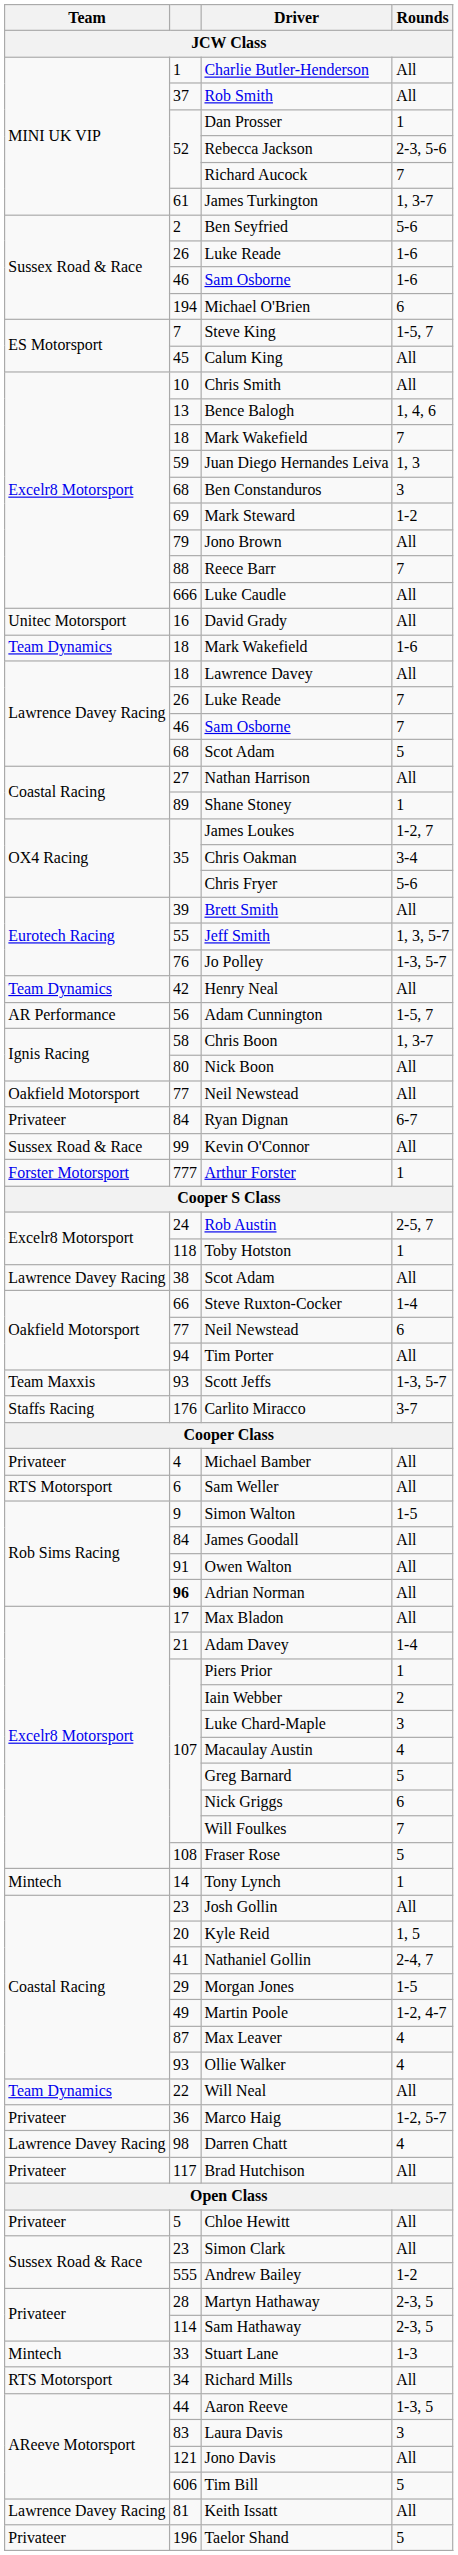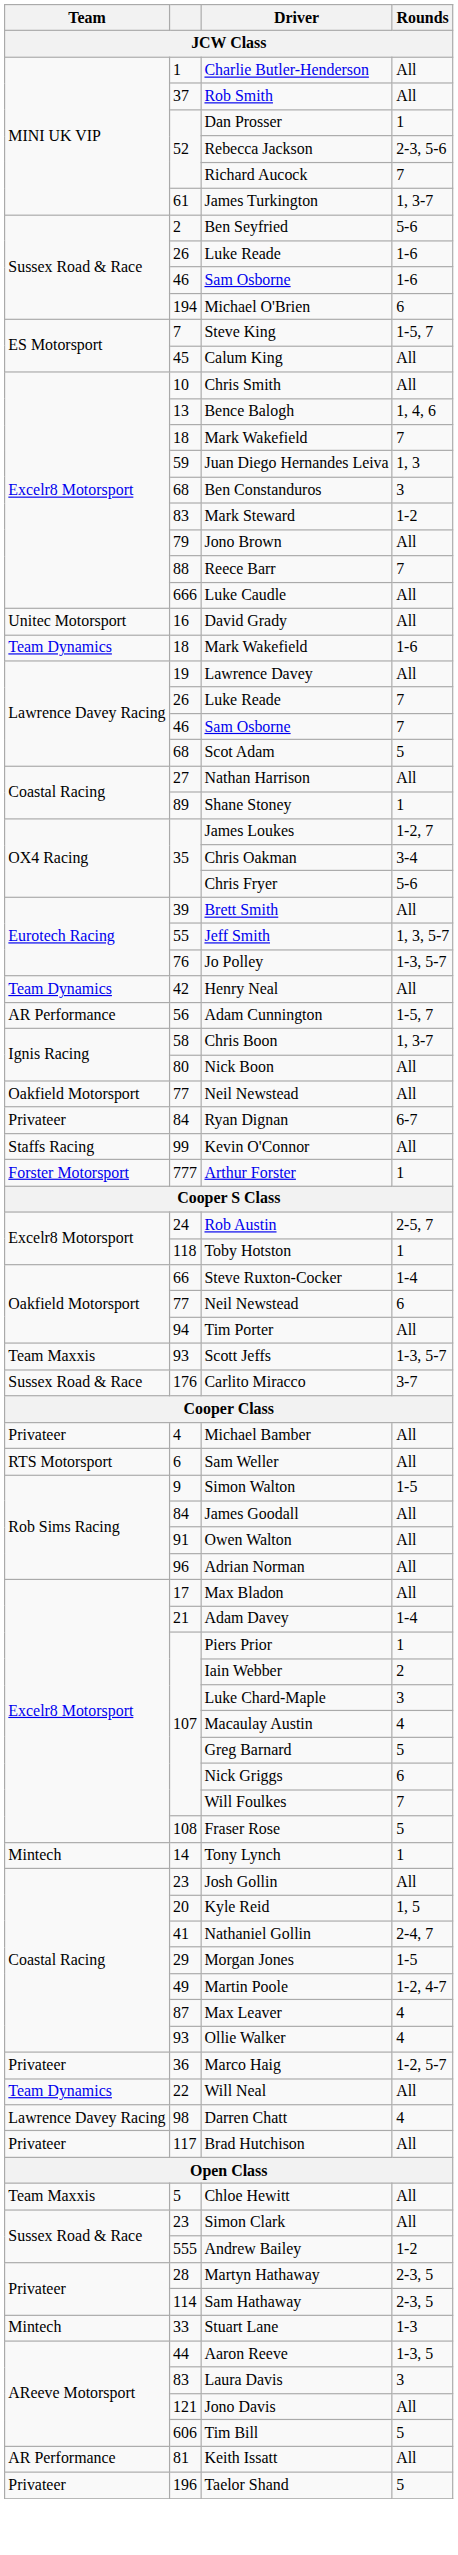 <table class="wikitable" style="font-size: 85%;">
 <tr>
 <th>Team</th>
 <th></th>
 <th>Driver</th>
 <th>Rounds</th>
 </tr>
 <tr>
 <th colspan=4>JCW Class</th>
 </tr>
 <tr>
 <td rowspan=6>MINI UK VIP</td>
 <td>1</td>
 <td> <a href='#'>Charlie Butler-Henderson</a></td>
 <td>All</td>
 </tr>
 <tr>
 <td>37</td>
 <td> <a href='#'>Rob Smith</a></td>
 <td>All</td>
 </tr>
 <tr>
 <td rowspan=3>52</td>
 <td> Dan Prosser</td>
 <td>1</td>
 </tr>
 <tr>
 <td> Rebecca Jackson</td>
 <td>2-3, 5-6</td>
 </tr>
 <tr>
 <td> Richard Aucock</td>
 <td>7</td>
 </tr>
 <tr>
 <td>61</td>
 <td> James Turkington</td>
 <td>1, 3-7</td>
 </tr>
 <tr>
 <td rowspan=4>Sussex Road & Race</td>
 <td>2</td>
 <td> Ben Seyfried</td>
 <td>5-6</td>
 </tr>
 <tr>
 <td>26</td>
 <td> Luke Reade</td>
 <td>1-6</td>
 </tr>
 <tr>
 <td>46</td>
 <td> <a href='#'>Sam Osborne</a></td>
 <td>1-6</td>
 </tr>
 <tr>
 <td>194</td>
 <td> Michael O'Brien</td>
 <td>6</td>
 </tr>
 <tr>
 <td rowspan=2>ES Motorsport</td>
 <td>7</td>
 <td> Steve King</td>
 <td>1-5, 7</td>
 </tr>
 <tr>
 <td>45</td>
 <td> Calum King</td>
 <td>All</td>
 </tr>
 <tr>
 <td rowspan=9><a href='#'>Excelr8 Motorsport</a></td>
 <td>10</td>
 <td> Chris Smith</td>
 <td>All</td>
 </tr>
 <tr>
 <td>13</td>
 <td> Bence Balogh</td>
 <td>1, 4, 6</td>
 </tr>
 <tr>
 <td>18</td>
 <td> Mark Wakefield</td>
 <td>7</td>
 </tr>
 <tr>
 <td>59</td>
 <td> Juan Diego Hernandes Leiva</td>
 <td>1, 3</td>
 </tr>
 <tr>
 <td>68</td>
 <td> Ben Constanduros</td>
 <td>3</td>
 </tr>
 <tr>
-<td>69</td>
+<td>83</td>
 <td> Mark Steward</td>
 <td>1-2</td>
 </tr>
 <tr>
 <td>79</td>
 <td> Jono Brown</td>
 <td>All</td>
 </tr>
 <tr>
 <td>88</td>
 <td> Reece Barr</td>
 <td>7</td>
 </tr>
 <tr>
 <td>666</td>
 <td> Luke Caudle</td>
 <td>All</td>
 </tr>
 <tr>
 <td rowspan=1>Unitec Motorsport</td>
 <td>16</td>
 <td> David Grady</td>
 <td>All</td>
 </tr>
 <tr>
 <td rowspan=1><a href='#'>Team Dynamics</a></td>
 <td>18</td>
 <td> Mark Wakefield</td>
 <td>1-6</td>
 </tr>
 <tr>
 <td rowspan=4>Lawrence Davey Racing</td>
-<td>18</td>
+<td>19</td>
 <td> Lawrence Davey</td>
 <td>All</td>
 </tr>
 <tr>
 <td>26</td>
 <td> Luke Reade</td>
 <td>7</td>
 </tr>
 <tr>
 <td>46</td>
 <td> <a href='#'>Sam Osborne</a></td>
 <td>7</td>
 </tr>
 <tr>
 <td>68</td>
 <td> Scot Adam</td>
 <td>5</td>
 </tr>
 <tr>
 <td rowspan=2>Coastal Racing</td>
 <td>27</td>
 <td> Nathan Harrison</td>
 <td>All</td>
 </tr>
 <tr>
 <td>89</td>
 <td> Shane Stoney</td>
 <td>1</td>
 </tr>
 <tr>
 <td rowspan=3>OX4 Racing</td>
 <td rowspan=3>35</td>
 <td> James Loukes</td>
 <td>1-2, 7</td>
 </tr>
 <tr>
 <td> Chris Oakman</td>
 <td>3-4</td>
 </tr>
 <tr>
 <td> Chris Fryer</td>
 <td>5-6</td>
 </tr>
 <tr>
 <td rowspan=3><a href='#'>Eurotech Racing</a></td>
 <td>39</td>
 <td> <a href='#'>Brett Smith</a></td>
 <td>All</td>
 </tr>
 <tr>
 <td>55</td>
 <td> <a href='#'>Jeff Smith</a></td>
 <td>1, 3, 5-7</td>
 </tr>
 <tr>
 <td>76</td>
 <td> Jo Polley</td>
 <td>1-3, 5-7</td>
 </tr>
 <tr>
 <td rowspan=1><a href='#'>Team Dynamics</a></td>
 <td>42</td>
 <td> Henry Neal</td>
 <td>All</td>
 </tr>
 <tr>
 <td rowspan=1>AR Performance</td>
 <td>56</td>
 <td> Adam Cunnington</td>
 <td>1-5, 7</td>
 </tr>
 <tr>
 <td rowspan=2>Ignis Racing</td>
 <td>58</td>
 <td> Chris Boon</td>
 <td>1, 3-7</td>
 </tr>
 <tr>
 <td>80</td>
 <td> Nick Boon</td>
 <td>All</td>
 </tr>
 <tr>
 <td rowspan=1>Oakfield Motorsport</td>
 <td>77</td>
 <td> Neil Newstead</td>
 <td>All</td>
 </tr>
 <tr>
 <td rowspan=1>Privateer</td>
 <td>84</td>
 <td> Ryan Dignan</td>
 <td>6-7</td>
 </tr>
 <tr>
-<td rowspan=1>Sussex Road & Race</td>
+<td rowspan=1>Staffs Racing</td>
 <td>99</td>
 <td> Kevin O'Connor</td>
 <td>All</td>
 </tr>
 <tr>
 <td rowspan=1><a href='#'>Forster Motorsport</a></td>
 <td>777</td>
 <td> <a href='#'>Arthur Forster</a></td>
 <td>1</td>
 </tr>
 <tr>
 <th colspan=4>Cooper S Class</th>
 </tr>
 <tr>
 <td rowspan=2>Excelr8 Motorsport</td>
 <td>24</td>
 <td> <a href='#'>Rob Austin</a></td>
 <td>2-5, 7</td>
 </tr>
 <tr>
 <td>118</td>
 <td> Toby Hotston</td>
 <td>1</td>
 </tr>
 <tr>
-<td rowspan=1>Lawrence Davey Racing</td>
-<td>38</td>
-<td> Scot Adam</td>
-<td>All</td>
-</tr>
-<tr>
 <td rowspan=3>Oakfield Motorsport</td>
 <td>66</td>
 <td> Steve Ruxton-Cocker</td>
 <td>1-4</td>
 </tr>
 <tr>
 <td>77</td>
 <td> Neil Newstead</td>
 <td>6</td>
 </tr>
 <tr>
 <td>94</td>
 <td> Tim Porter</td>
 <td>All</td>
 </tr>
 <tr>
 <td rowspan=1>Team Maxxis</td>
 <td>93</td>
 <td> Scott Jeffs</td>
 <td>1-3, 5-7</td>
 </tr>
 <tr>
-<td rowspan=1>Staffs Racing</td>
+<td rowspan=1>Sussex Road & Race</td>
 <td>176</td>
 <td> Carlito Miracco</td>
 <td>3-7</td>
 </tr>
 <tr>
 <th colspan=4>Cooper Class</th>
 </tr>
 <tr>
 <td rowspan=1>Privateer</td>
 <td>4</td>
 <td> Michael Bamber</td>
 <td>All</td>
 </tr>
 <tr>
 <td rowspan=1>RTS Motorsport</td>
 <td>6</td>
 <td> Sam Weller</td>
 <td>All</td>
 </tr>
 <tr>
 <td rowspan=4>Rob Sims Racing</td>
 <td>9</td>
 <td> Simon Walton</td>
 <td>1-5</td>
 </tr>
 <tr>
 <td>84</td>
 <td> James Goodall</td>
 <td>All</td>
 </tr>
 <tr>
 <td>91</td>
 <td> Owen Walton</td>
 <td>All</td>
 </tr>
 <tr>
-<td><strong>96</strong></td>
+<td>96</td>
 <td> Adrian Norman</td>
 <td>All</td>
 </tr>
 <tr>
 <td rowspan=10><a href='#'>Excelr8 Motorsport</a></td>
 <td>17</td>
 <td> Max Bladon</td>
 <td>All</td>
 </tr>
 <tr>
 <td>21</td>
 <td> Adam Davey</td>
 <td>1-4</td>
 </tr>
 <tr>
 <td rowspan=7>107</td>
 <td> Piers Prior</td>
 <td>1</td>
 </tr>
 <tr>
 <td> Iain Webber</td>
 <td>2</td>
 </tr>
 <tr>
 <td> Luke Chard-Maple</td>
 <td>3</td>
 </tr>
 <tr>
 <td> Macaulay Austin</td>
 <td>4</td>
 </tr>
 <tr>
 <td> Greg Barnard</td>
 <td>5</td>
 </tr>
 <tr>
 <td> Nick Griggs</td>
 <td>6</td>
 </tr>
 <tr>
 <td> Will Foulkes</td>
 <td>7</td>
 </tr>
 <tr>
 <td>108</td>
 <td> Fraser Rose</td>
 <td>5</td>
 </tr>
 <tr>
 <td rowspan=1>Mintech</td>
 <td>14</td>
 <td> Tony Lynch</td>
 <td>1</td>
 </tr>
 <tr>
 <td rowspan=7>Coastal Racing</td>
 <td>23</td>
 <td> Josh Gollin</td>
 <td>All</td>
 </tr>
 <tr>
 <td>20</td>
 <td> Kyle Reid</td>
 <td>1, 5</td>
 </tr>
 <tr>
 <td>41</td>
 <td> Nathaniel Gollin</td>
 <td>2-4, 7</td>
 </tr>
 <tr>
 <td>29</td>
 <td> Morgan Jones</td>
 <td>1-5</td>
 </tr>
 <tr>
 <td>49</td>
 <td> Martin Poole</td>
 <td>1-2, 4-7</td>
 </tr>
 <tr>
 <td>87</td>
 <td> Max Leaver</td>
 <td>4</td>
 </tr>
 <tr>
 <td>93</td>
 <td> Ollie Walker</td>
 <td>4</td>
 </tr>
 <tr>
+<td rowspan=1>Privateer</td>
+<td>36</td>
+<td> Marco Haig</td>
+<td>1-2, 5-7</td>
+</tr>
+<tr>
 <td rowspan=1><a href='#'>Team Dynamics</a></td>
 <td>22</td>
 <td> Will Neal</td>
 <td>All</td>
-</tr>
-<tr>
-<td rowspan=1>Privateer</td>
-<td>36</td>
-<td> Marco Haig</td>
-<td>1-2, 5-7</td>
 </tr>
 <tr>
 <td rowspan=1>Lawrence Davey Racing</td>
 <td>98</td>
 <td> Darren Chatt</td>
 <td>4</td>
 </tr>
 <tr>
 <td rowspan=1>Privateer</td>
 <td>117</td>
 <td> Brad Hutchison</td>
 <td>All</td>
 </tr>
 <tr>
 <th colspan=4>Open Class</th>
 </tr>
 <tr>
-<td rowspan=1>Privateer</td>
+<td rowspan=1>Team Maxxis</td>
 <td>5</td>
 <td> Chloe Hewitt</td>
 <td>All</td>
 </tr>
 <tr>
 <td rowspan=2>Sussex Road & Race</td>
 <td>23</td>
 <td> Simon Clark</td>
 <td>All</td>
 </tr>
 <tr>
 <td>555</td>
 <td> Andrew Bailey</td>
 <td>1-2</td>
 </tr>
 <tr>
 <td rowspan=2>Privateer</td>
 <td>28</td>
 <td> Martyn Hathaway</td>
 <td>2-3, 5</td>
 </tr>
 <tr>
 <td>114</td>
 <td> Sam Hathaway</td>
 <td>2-3, 5</td>
 </tr>
 <tr>
 <td rowspan=1>Mintech</td>
 <td>33</td>
 <td> Stuart Lane</td>
 <td>1-3</td>
 </tr>
 <tr>
-<td rowspan=1>RTS Motorsport</td>
-<td>34</td>
-<td> Richard Mills</td>
-<td>All</td>
-</tr>
-<tr>
 <td rowspan=4>AReeve Motorsport</td>
 <td>44</td>
 <td> Aaron Reeve</td>
 <td>1-3, 5</td>
 </tr>
 <tr>
 <td>83</td>
 <td> Laura Davis</td>
 <td>3</td>
 </tr>
 <tr>
 <td>121</td>
 <td> Jono Davis</td>
 <td>All</td>
 </tr>
 <tr>
 <td>606</td>
 <td> Tim Bill</td>
 <td>5</td>
 </tr>
 <tr>
-<td rowspan=1>Lawrence Davey Racing</td>
+<td rowspan=1>AR Performance</td>
 <td>81</td>
 <td> Keith Issatt</td>
 <td>All</td>
 </tr>
 <tr>
 <td rowspan=1>Privateer</td>
 <td>196</td>
 <td> Taelor Shand</td>
 <td>5</td>
 </tr>
 <tr>
 </tr>
 </table>
